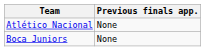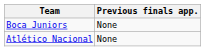 <table class="wikitable">
 <tr>
 <th>Team</th>
 <th>Previous finals app.</th>
 </tr>
 <tr>
+<td> <a href='#'>Boca Juniors</a></td>
+<td>None</td>
+</tr>
+<tr>
 <td> <a href='#'>Atlético Nacional</a></td>
 <td>None</td>
 </tr>
-<tr>
-<td> <a href='#'>Boca Juniors</a></td>
-<td>None</td>
-</tr>
 </table>
